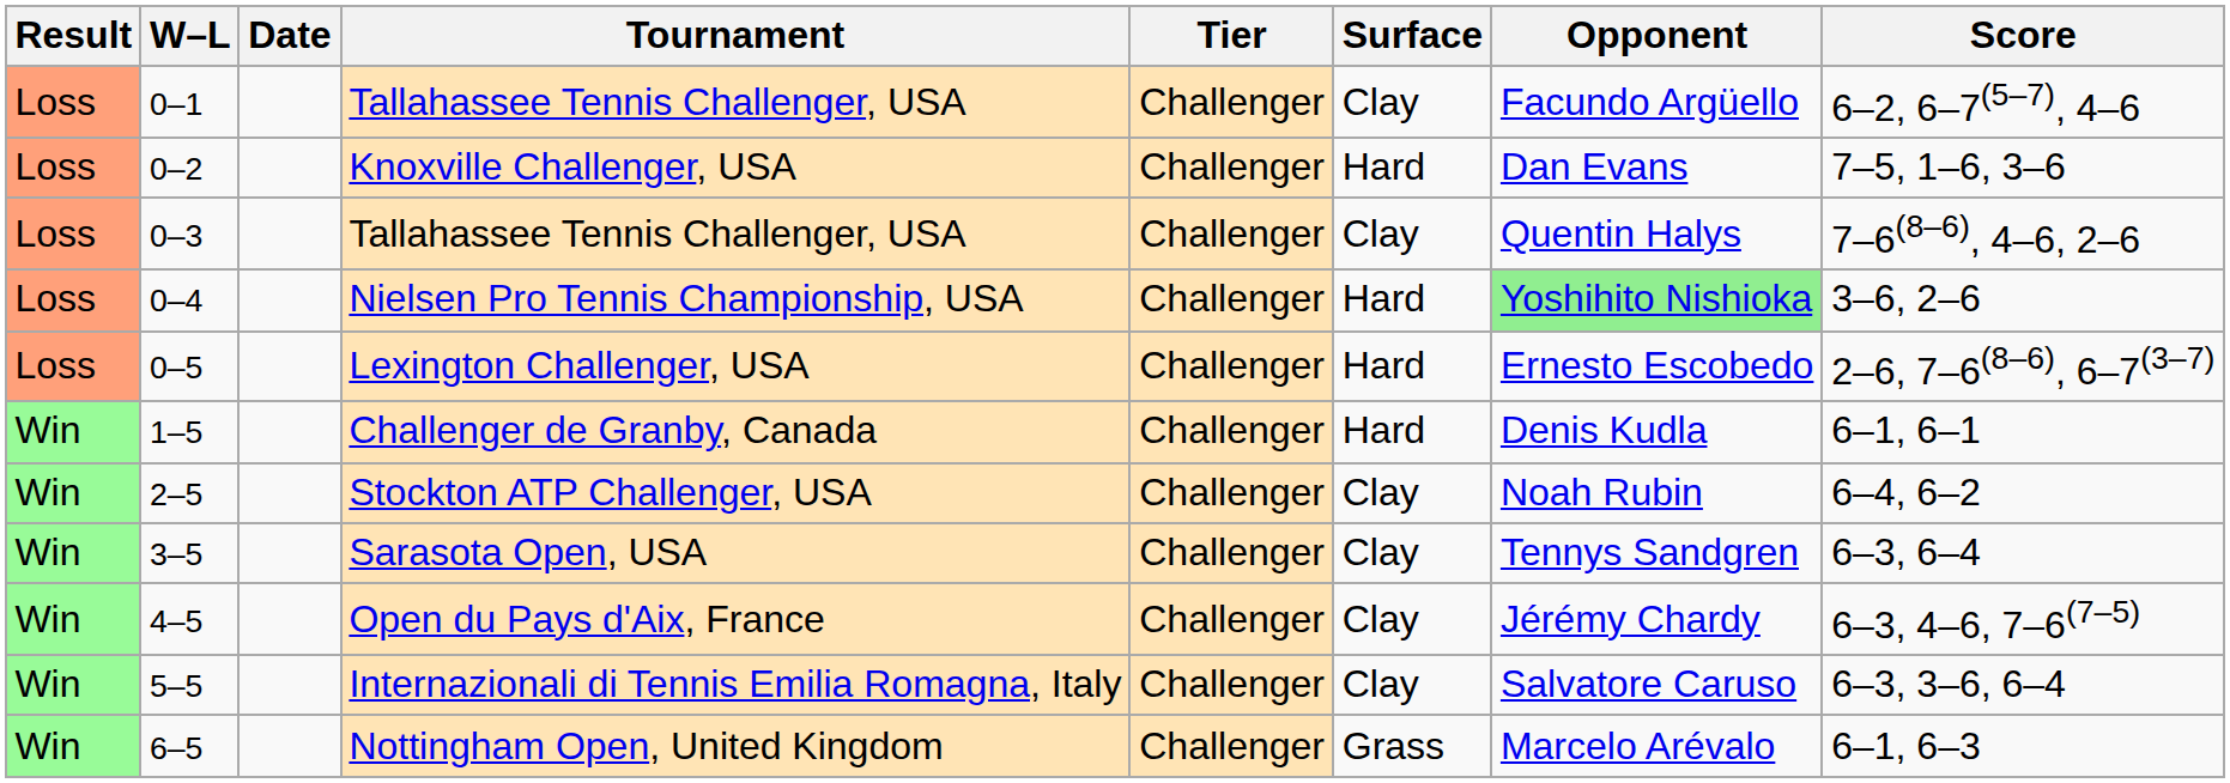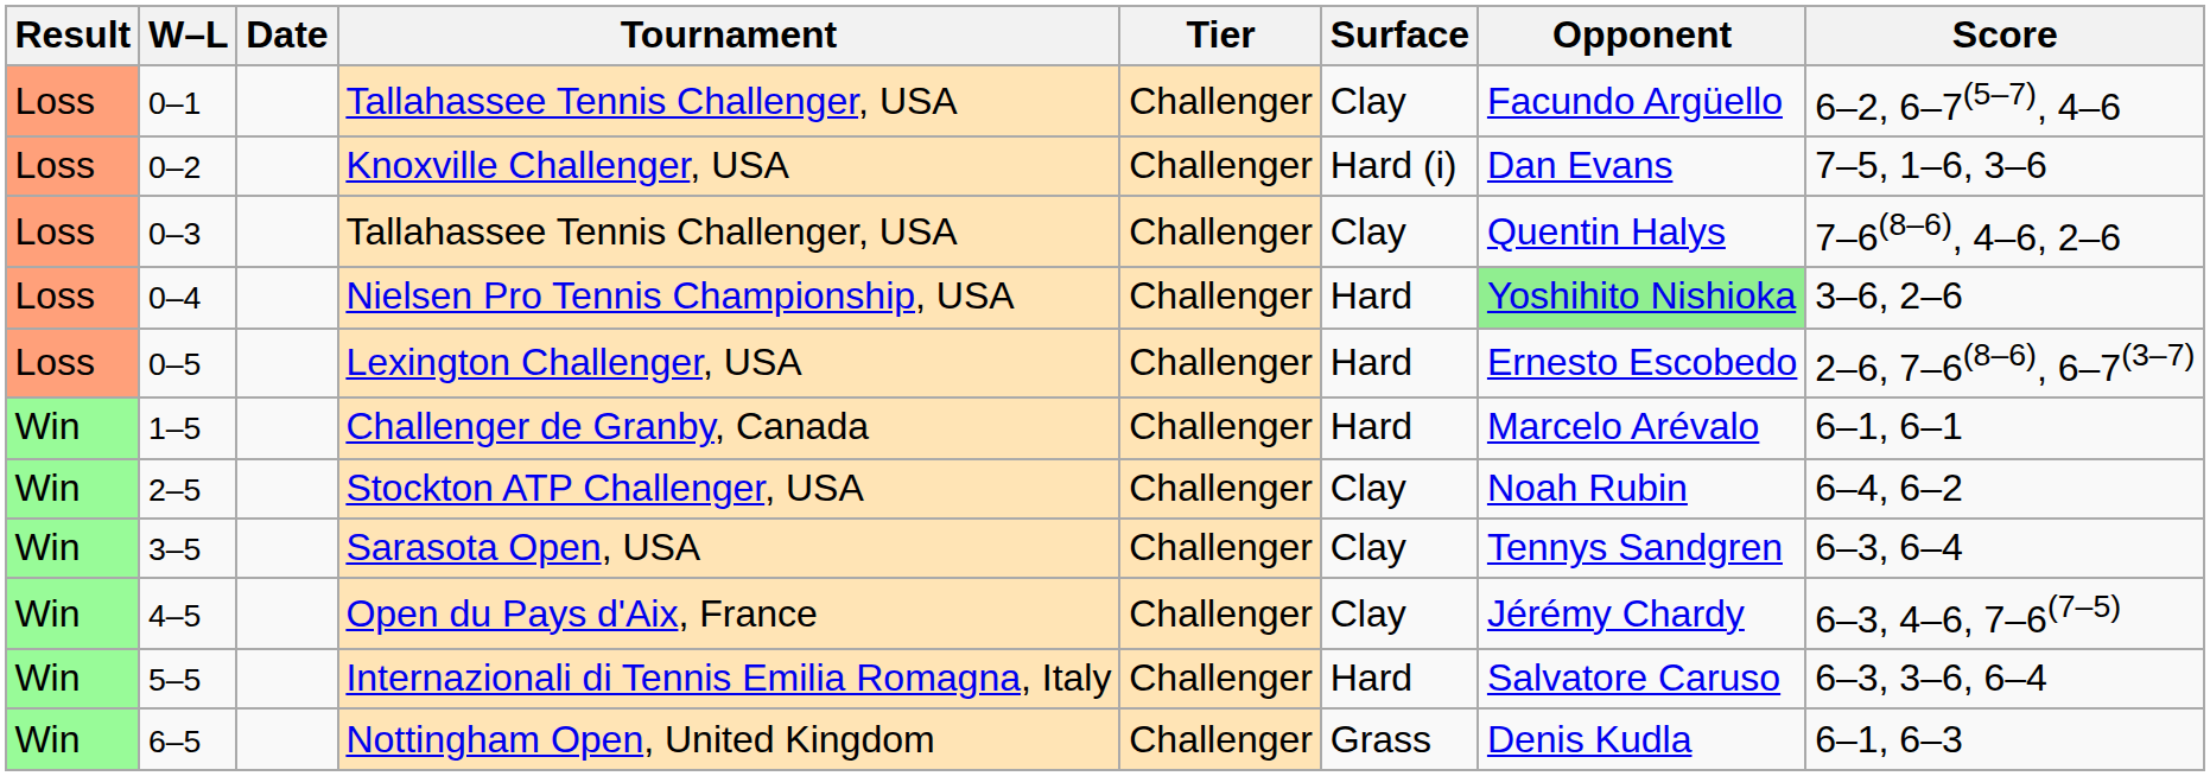 <table class="sortable wikitable">
 <tr>
 <th>Result</th>
 <th class="unsortable">W–L</th>
 <th>Date</th>
 <th>Tournament</th>
 <th>Tier</th>
 <th>Surface</th>
 <th>Opponent</th>
 <th class="unsortable">Score</th>
 </tr>
 <tr>
 <td bgcolor=FFA07A>Loss</td>
 <td><small>0–1</small></td>
 <td><a href='#'></a></td>
 <td style="background:moccasin;"><a href='#'>Tallahassee Tennis Challenger</a>, USA</td>
 <td style="background:moccasin;">Challenger</td>
 <td>Clay</td>
 <td> <a href='#'>Facundo Argüello</a></td>
 <td>6–2, 6–7<sup>(5–7)</sup>, 4–6</td>
 </tr>
 <tr>
 <td bgcolor=FFA07A>Loss</td>
 <td><small>0–2</small></td>
 <td><a href='#'></a></td>
 <td style="background:moccasin;"><a href='#'>Knoxville Challenger</a>, USA</td>
 <td style="background:moccasin;">Challenger</td>
-<td>Hard</td>
+<td>Hard (i)</td>
 <td> <a href='#'>Dan Evans</a></td>
 <td>7–5, 1–6, 3–6</td>
 </tr>
 <tr>
 <td bgcolor=FFA07A>Loss</td>
 <td><small>0–3</small></td>
 <td><a href='#'></a></td>
 <td style="background:moccasin;">Tallahassee Tennis Challenger, USA</td>
 <td style="background:moccasin;">Challenger</td>
 <td>Clay</td>
 <td> <a href='#'>Quentin Halys</a></td>
 <td>7–6<sup>(8–6)</sup>, 4–6, 2–6</td>
 </tr>
 <tr>
 <td bgcolor=FFA07A>Loss</td>
 <td><small>0–4</small></td>
 <td><a href='#'></a></td>
 <td style="background:moccasin;"><a href='#'>Nielsen Pro Tennis Championship</a>, USA</td>
 <td style="background:moccasin;">Challenger</td>
 <td>Hard</td>
 <td style="background: lightgreen;"> <a href='#'>Yoshihito Nishioka</a></td>
 <td>3–6, 2–6</td>
 </tr>
 <tr>
 <td bgcolor=FFA07A>Loss</td>
 <td><small>0–5</small></td>
 <td><a href='#'></a></td>
 <td style="background:moccasin;"><a href='#'>Lexington Challenger</a>, USA</td>
 <td style="background:moccasin;">Challenger</td>
 <td>Hard</td>
 <td> <a href='#'>Ernesto Escobedo</a></td>
 <td>2–6, 7–6<sup>(8–6)</sup>, 6–7<sup>(3–7)</sup></td>
 </tr>
 <tr>
 <td bgcolor=98FB98>Win</td>
 <td><small>1–5</small></td>
 <td><a href='#'></a></td>
 <td style="background:moccasin;"><a href='#'>Challenger de Granby</a>, Canada</td>
 <td style="background:moccasin;">Challenger</td>
 <td>Hard</td>
-<td> <a href='#'>Denis Kudla</a></td>
+<td> <a href='#'>Marcelo Arévalo</a></td>
 <td>6–1, 6–1</td>
 </tr>
 <tr>
 <td bgcolor=98FB98>Win</td>
 <td><small>2–5</small></td>
 <td><a href='#'></a></td>
 <td style="background:moccasin;"><a href='#'>Stockton ATP Challenger</a>, USA</td>
 <td style="background:moccasin;">Challenger</td>
 <td>Clay</td>
 <td> <a href='#'>Noah Rubin</a></td>
 <td>6–4, 6–2</td>
 </tr>
 <tr>
 <td bgcolor=98FB98>Win</td>
 <td><small>3–5</small></td>
 <td><a href='#'></a></td>
 <td style="background:moccasin;"><a href='#'>Sarasota Open</a>, USA</td>
 <td style="background:moccasin;">Challenger</td>
 <td>Clay</td>
 <td> <a href='#'>Tennys Sandgren</a></td>
 <td>6–3, 6–4</td>
 </tr>
 <tr>
 <td bgcolor=98FB98>Win</td>
 <td><small>4–5</small></td>
 <td><a href='#'></a></td>
 <td style="background:moccasin;"><a href='#'>Open du Pays d'Aix</a>, France</td>
 <td style="background:moccasin;">Challenger</td>
 <td>Clay</td>
 <td> <a href='#'>Jérémy Chardy</a></td>
 <td>6–3, 4–6, 7–6<sup>(7–5)</sup></td>
 </tr>
 <tr>
 <td bgcolor=98FB98>Win</td>
 <td><small>5–5</small></td>
 <td><a href='#'></a></td>
 <td style="background:moccasin;"><a href='#'>Internazionali di Tennis Emilia Romagna</a>, Italy</td>
 <td style="background:moccasin;">Challenger</td>
-<td>Clay</td>
+<td>Hard</td>
 <td> <a href='#'>Salvatore Caruso</a></td>
 <td>6–3, 3–6, 6–4</td>
 </tr>
 <tr>
 <td bgcolor=98FB98>Win</td>
 <td><small>6–5</small></td>
 <td><a href='#'></a></td>
 <td style="background:moccasin;"><a href='#'>Nottingham Open</a>, United Kingdom</td>
 <td style="background:moccasin;">Challenger</td>
 <td>Grass</td>
-<td> <a href='#'>Marcelo Arévalo</a></td>
+<td> <a href='#'>Denis Kudla</a></td>
 <td>6–1, 6–3</td>
 </tr>
 </table>
